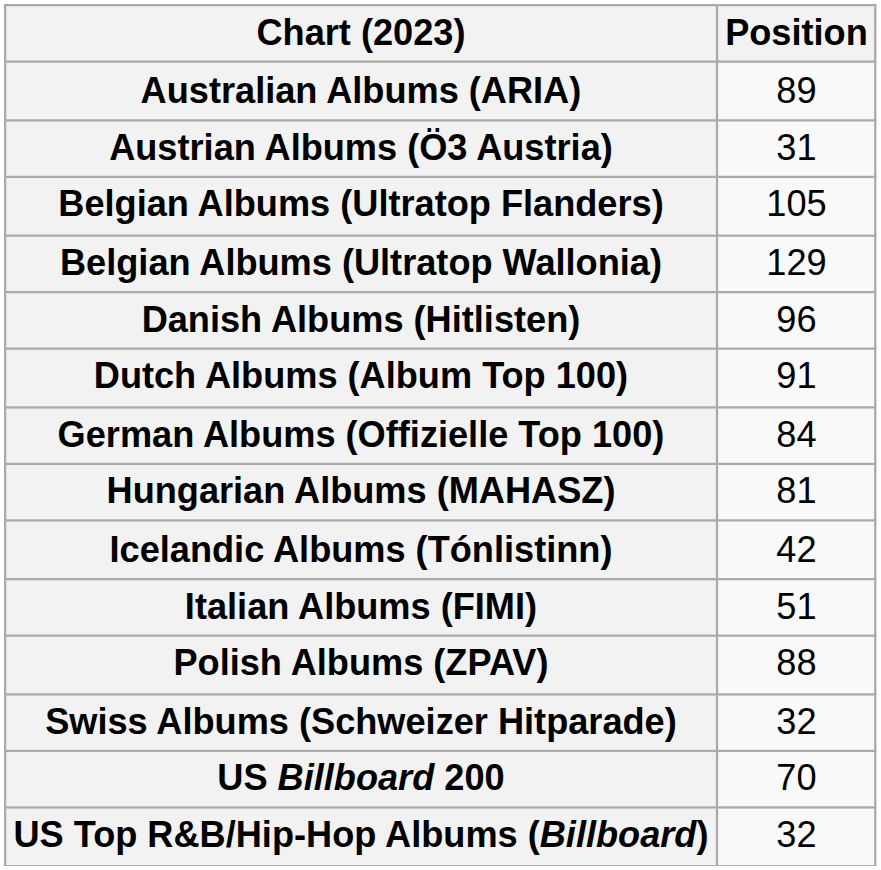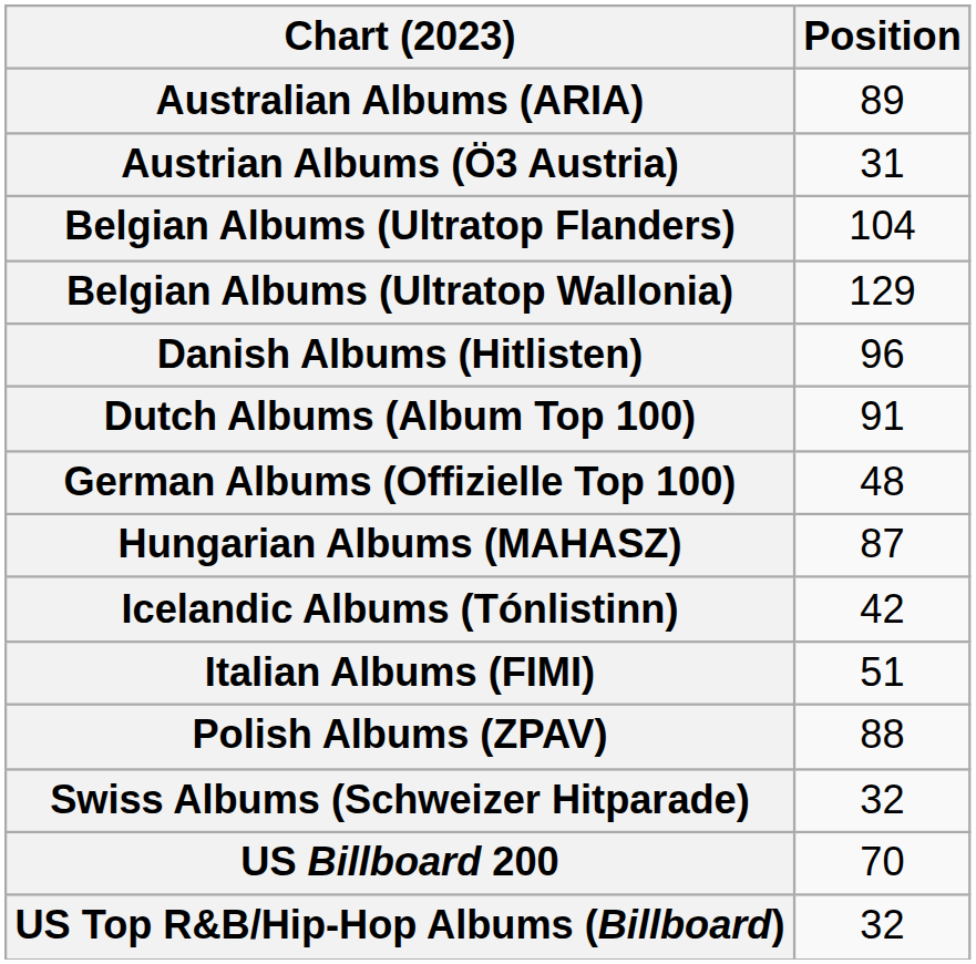 <table class="wikitable sortable plainrowheaders" style="text-align:center">
 <tr>
 <th scope="col">Chart (2023)</th>
 <th scope="col">Position</th>
 </tr>
 <tr>
 <th scope="row">Australian Albums (ARIA)</th>
 <td>89</td>
 </tr>
 <tr>
 <th scope="row">Austrian Albums (Ö3 Austria)</th>
 <td>31</td>
 </tr>
 <tr>
 <th scope="row">Belgian Albums (Ultratop Flanders)</th>
-<td>105</td>
+<td>104</td>
 </tr>
 <tr>
 <th scope="row">Belgian Albums (Ultratop Wallonia)</th>
 <td>129</td>
 </tr>
 <tr>
 <th scope="row">Danish Albums (Hitlisten)</th>
 <td>96</td>
 </tr>
 <tr>
 <th scope="row">Dutch Albums (Album Top 100)</th>
 <td>91</td>
 </tr>
 <tr>
 <th scope="row">German Albums (Offizielle Top 100)</th>
-<td>84</td>
+<td>48</td>
 </tr>
 <tr>
 <th scope="row">Hungarian Albums (MAHASZ)</th>
-<td>81</td>
+<td>87</td>
 </tr>
 <tr>
 <th scope="row">Icelandic Albums (Tónlistinn)</th>
 <td>42</td>
 </tr>
 <tr>
 <th scope="row">Italian Albums (FIMI)</th>
 <td>51</td>
 </tr>
 <tr>
 <th scope="row">Polish Albums (ZPAV)</th>
 <td>88</td>
 </tr>
 <tr>
 <th scope="row">Swiss Albums (Schweizer Hitparade)</th>
 <td>32</td>
 </tr>
 <tr>
 <th scope="row">US <em>Billboard</em> 200</th>
 <td>70</td>
 </tr>
 <tr>
 <th scope="row">US Top R&B/Hip-Hop Albums (<em>Billboard</em>)</th>
 <td>32</td>
 </tr>
 </table>
